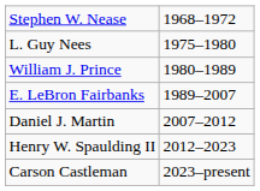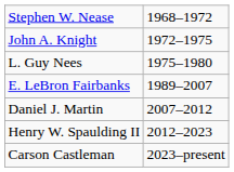 <table class="wikitable" style="float:left;">
 <tr>
 <td><a href='#'>Stephen W. Nease</a></td>
 <td>1968–1972</td>
 </tr>
 <tr>
+<td><a href='#'>John A. Knight</a></td>
+<td>1972–1975</td>
+</tr>
+<tr>
 <td>L. Guy Nees</td>
 <td>1975–1980</td>
-</tr>
-<tr>
-<td><a href='#'>William J. Prince</a></td>
-<td>1980–1989</td>
 </tr>
 <tr>
 <td><a href='#'>E. LeBron Fairbanks</a></td>
 <td>1989–2007</td>
 </tr>
 <tr>
 <td>Daniel J. Martin</td>
 <td>2007–2012</td>
 </tr>
 <tr>
 <td>Henry W. Spaulding II</td>
 <td>2012–2023</td>
 </tr>
 <tr>
 <td>Carson Castleman</td>
 <td>2023–present</td>
 </tr>
 </table>
